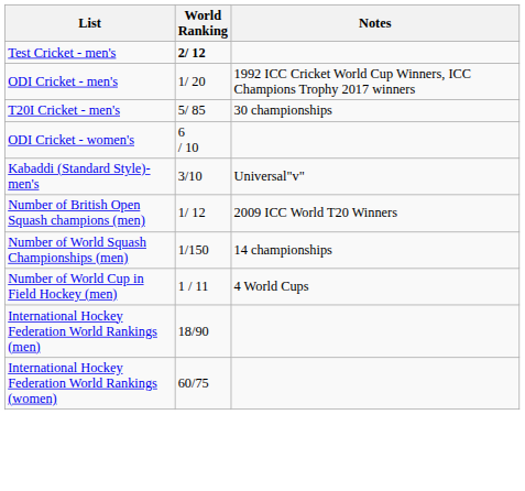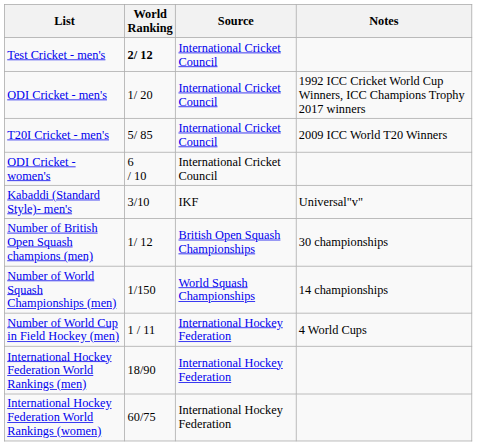 <table class="wikitable">
 <tr>
 <th style="width:200px;">List</th>
 <th width="8">World Ranking</th>
+<th style="width:200px;">Source</th>
 <th style="width:350px;">Notes</th>
 </tr>
 <tr>
 <td><a href='#'>Test Cricket - men's</a></td>
 <td><strong>2/ 12</strong></td>
+<td><a href='#'>International Cricket Council</a></td>
 <td></td>
 </tr>
 <tr>
 <td><a href='#'>ODI Cricket - men's</a></td>
 <td>1/ 20</td>
+<td><a href='#'>International Cricket Council</a></td>
 <td>1992 ICC Cricket World Cup Winners, ICC Champions Trophy 2017 winners</td>
 </tr>
 <tr>
 <td><a href='#'>T20I Cricket - men's</a></td>
 <td>5/ 85</td>
-<td>30 championships</td>
+<td><a href='#'>International Cricket Council</a></td>
+<td>2009 ICC World T20 Winners</td>
 </tr>
 <tr>
 <td><a href='#'>ODI Cricket - women's</a></td>
 <td>6<br>/ 10</td>
+<td>International Cricket Council</td>
 <td></td>
 </tr>
 <tr>
 <td><a href='#'>Kabaddi (Standard Style)- men's</a></td>
 <td>3/10</td>
+<td>IKF</td>
 <td>Universal"v"</td>
 </tr>
 <tr>
 <td><a href='#'>Number of British Open Squash champions (men)</a></td>
 <td>1/ 12</td>
-<td>2009 ICC World T20 Winners</td>
+<td><a href='#'>British Open Squash Championships</a></td>
+<td>30 championships</td>
 </tr>
 <tr>
 <td><a href='#'>Number of World Squash Championships (men)</a></td>
 <td>1/150</td>
+<td><a href='#'>World Squash Championships</a></td>
 <td>14 championships</td>
 </tr>
 <tr>
 <td><a href='#'>Number of World Cup in Field Hockey (men)</a></td>
 <td>1 / 11</td>
+<td><a href='#'>International Hockey Federation</a></td>
 <td>4 World Cups</td>
 </tr>
 <tr>
 <td><a href='#'>International Hockey Federation World Rankings (men)</a></td>
 <td>18/90</td>
+<td><a href='#'>International Hockey Federation</a></td>
 <td></td>
 </tr>
 <tr>
 <td><a href='#'>International Hockey Federation World Rankings (women)</a></td>
 <td>60/75</td>
+<td>International Hockey Federation</td>
 <td></td>
 </tr>
 </table>
